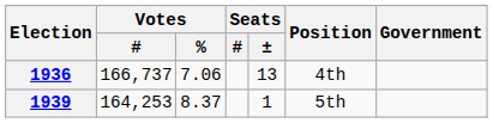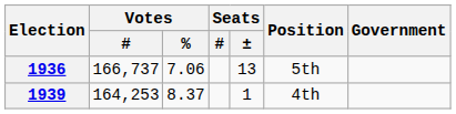 <table class="wikitable" style="text-align:center">
 <tr>
 <th rowspan=2>Election</th>
 <th colspan=2>Votes</th>
 <th colspan=2>Seats</th>
 <th rowspan=2>Position</th>
 <th rowspan=2>Government</th>
 </tr>
 <tr>
 <th>#</th>
 <th>%</th>
 <th>#</th>
 <th>±</th>
 </tr>
 <tr>
 <th><a href='#'>1936</a></th>
 <td>166,737</td>
 <td>7.06</td>
 <td></td>
 <td> 13</td>
-<td> 4th</td>
+<td> 5th</td>
 <td></td>
 </tr>
 <tr>
 <th><a href='#'>1939</a></th>
 <td>164,253</td>
 <td>8.37</td>
 <td></td>
 <td> 1</td>
-<td> 5th</td>
+<td> 4th</td>
 <td></td>
 </tr>
 </table>
